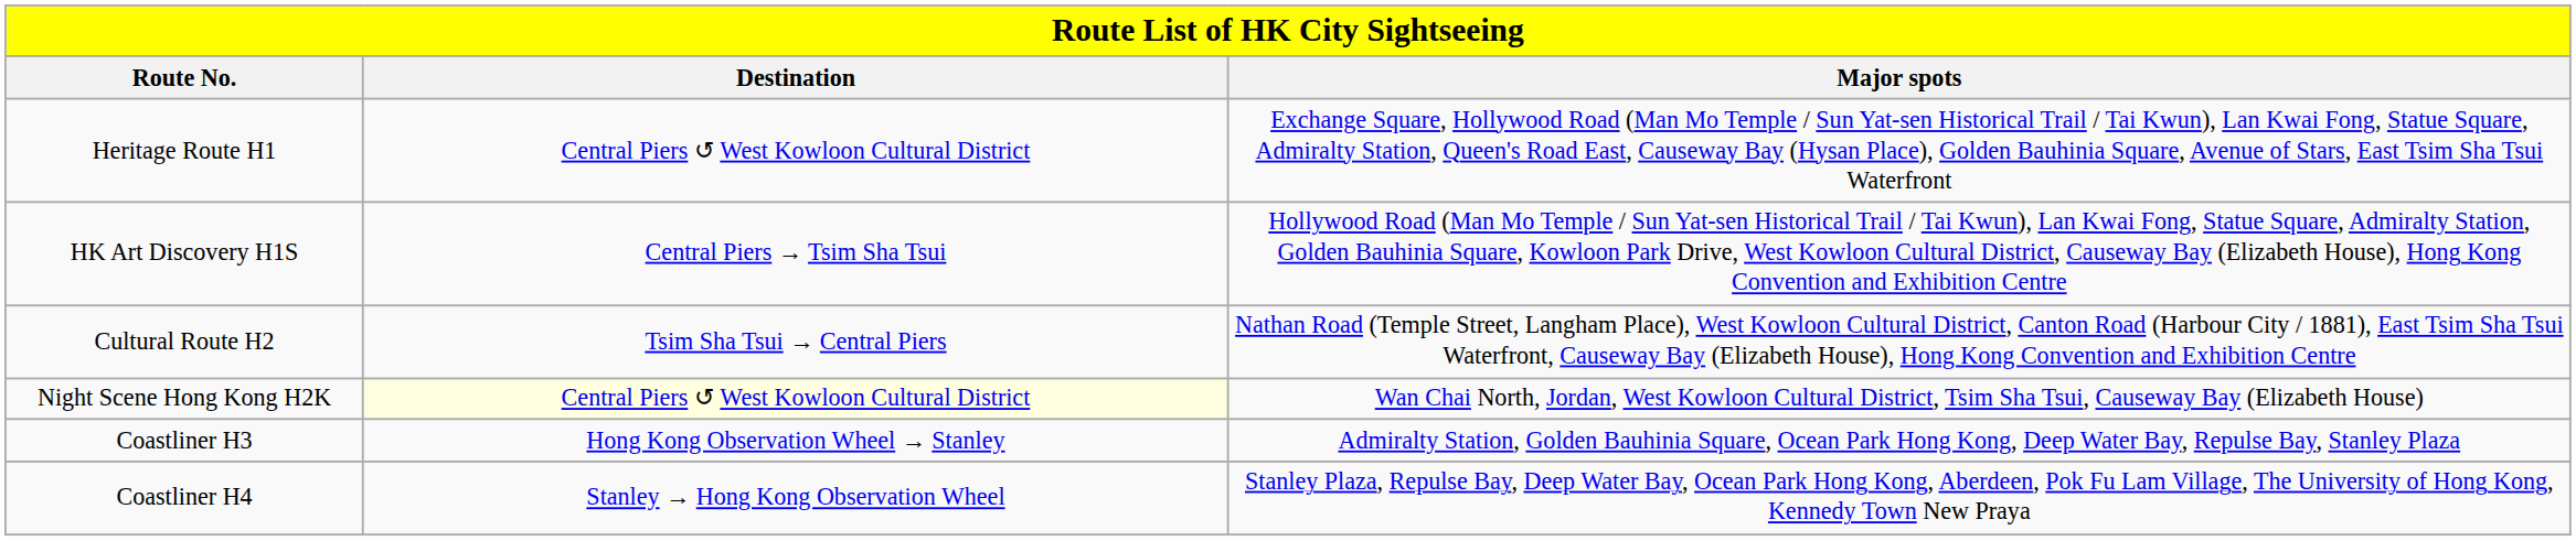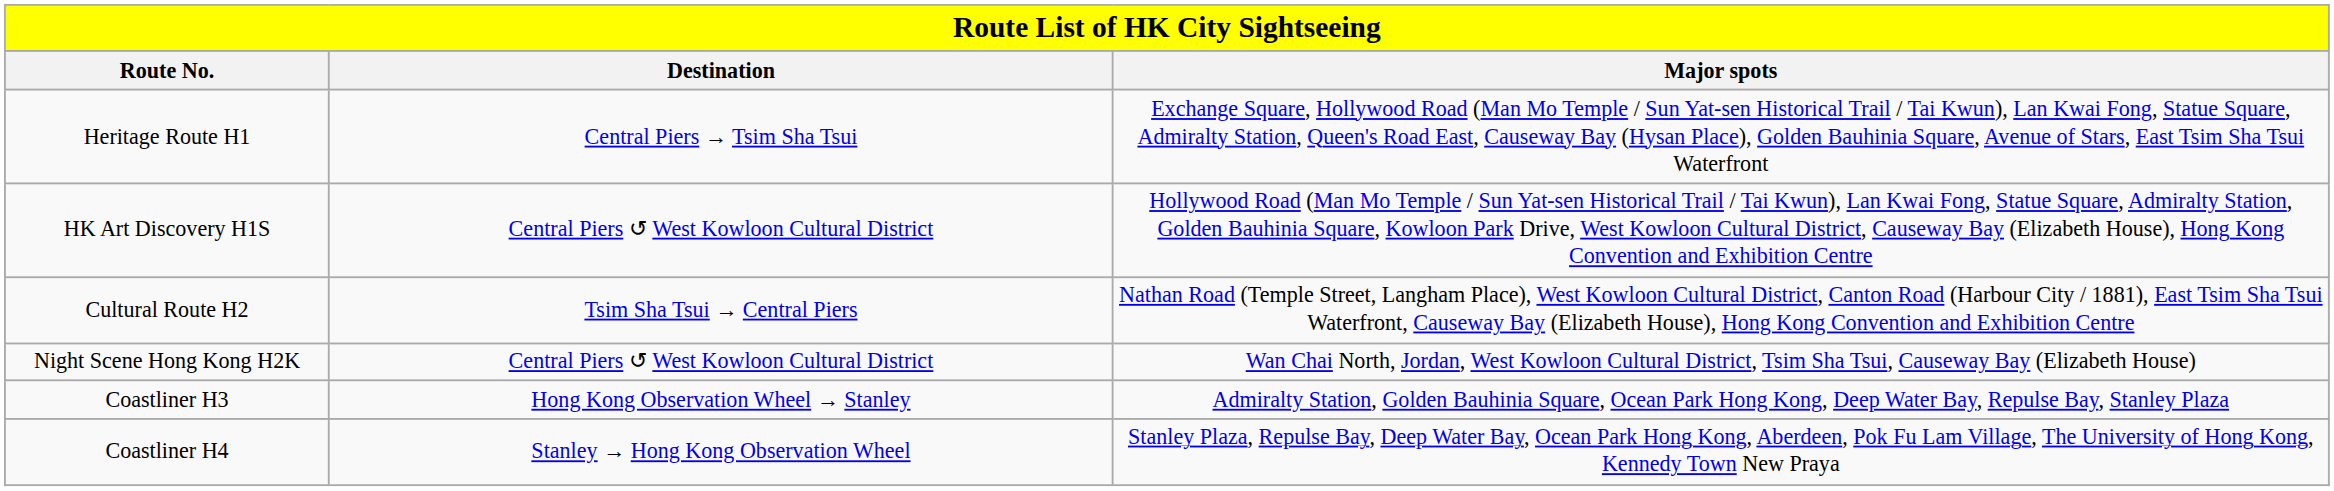 <table class="wikitable" style="width:100%; text-align:center; font-size:12px;">
 <tr>
 <th colspan="4" style="background: #FFFF00; font-size:16px">Route List of HK City Sightseeing</th>
 </tr>
 <tr>
 <th width="12%">Route No.</th>
 <th width="29%">Destination</th>
 <th width="45%">Major spots</th>
 </tr>
 <tr>
 <td>Heritage Route H1</td>
-<td><a href='#'>Central Piers</a> ↺ <a href='#'>West Kowloon Cultural District</a></td>
+<td><a href='#'>Central Piers</a> → <a href='#'>Tsim Sha Tsui</a></td>
 <td><a href='#'>Exchange Square</a>, <a href='#'>Hollywood Road</a> (<a href='#'>Man Mo Temple</a> / <a href='#'>Sun Yat-sen Historical Trail</a> / <a href='#'>Tai Kwun</a>), <a href='#'>Lan Kwai Fong</a>, <a href='#'>Statue Square</a>, <a href='#'>Admiralty Station</a>, <a href='#'>Queen's Road East</a>, <a href='#'>Causeway Bay</a> (<a href='#'>Hysan Place</a>), <a href='#'>Golden Bauhinia Square</a>, <a href='#'>Avenue of Stars</a>, <a href='#'>East Tsim Sha Tsui</a> Waterfront</td>
 </tr>
 <tr>
 <td>HK Art Discovery H1S</td>
-<td><a href='#'>Central Piers</a> → <a href='#'>Tsim Sha Tsui</a></td>
+<td><a href='#'>Central Piers</a> ↺ <a href='#'>West Kowloon Cultural District</a></td>
 <td><a href='#'>Hollywood Road</a> (<a href='#'>Man Mo Temple</a> / <a href='#'>Sun Yat-sen Historical Trail</a> / <a href='#'>Tai Kwun</a>), <a href='#'>Lan Kwai Fong</a>, <a href='#'>Statue Square</a>, <a href='#'>Admiralty Station</a>, <a href='#'>Golden Bauhinia Square</a>, <a href='#'>Kowloon Park</a> Drive, <a href='#'>West Kowloon Cultural District</a>, <a href='#'>Causeway Bay</a> (Elizabeth House), <a href='#'>Hong Kong Convention and Exhibition Centre</a></td>
 </tr>
 <tr>
 <td>Cultural Route H2</td>
 <td><a href='#'>Tsim Sha Tsui</a> → <a href='#'>Central Piers</a></td>
 <td><a href='#'>Nathan Road</a> (Temple Street, Langham Place), <a href='#'>West Kowloon Cultural District</a>, <a href='#'>Canton Road</a> (Harbour City / 1881), <a href='#'>East Tsim Sha Tsui</a> Waterfront, <a href='#'>Causeway Bay</a> (Elizabeth House), <a href='#'>Hong Kong Convention and Exhibition Centre</a></td>
 </tr>
 <tr>
 <td>Night Scene Hong Kong H2K</td>
-<td style="background: lightyellow;"><a href='#'>Central Piers</a> ↺ <a href='#'>West Kowloon Cultural District</a></td>
+<td><a href='#'>Central Piers</a> ↺ <a href='#'>West Kowloon Cultural District</a></td>
 <td><a href='#'>Wan Chai</a> North, <a href='#'>Jordan</a>, <a href='#'>West Kowloon Cultural District</a>, <a href='#'>Tsim Sha Tsui</a>, <a href='#'>Causeway Bay</a> (Elizabeth House)</td>
 </tr>
 <tr>
 <td>Coastliner H3</td>
 <td><a href='#'>Hong Kong Observation Wheel</a> → <a href='#'>Stanley</a></td>
 <td><a href='#'>Admiralty Station</a>, <a href='#'>Golden Bauhinia Square</a>, <a href='#'>Ocean Park Hong Kong</a>, <a href='#'>Deep Water Bay</a>, <a href='#'>Repulse Bay</a>, <a href='#'>Stanley Plaza</a></td>
 </tr>
 <tr>
 <td>Coastliner H4</td>
 <td><a href='#'>Stanley</a> → <a href='#'>Hong Kong Observation Wheel</a></td>
 <td><a href='#'>Stanley Plaza</a>, <a href='#'>Repulse Bay</a>, <a href='#'>Deep Water Bay</a>, <a href='#'>Ocean Park Hong Kong</a>, <a href='#'>Aberdeen</a>, <a href='#'>Pok Fu Lam Village</a>, <a href='#'>The University of Hong Kong</a>, <a href='#'>Kennedy Town</a> New Praya</td>
 </tr>
 </table>
